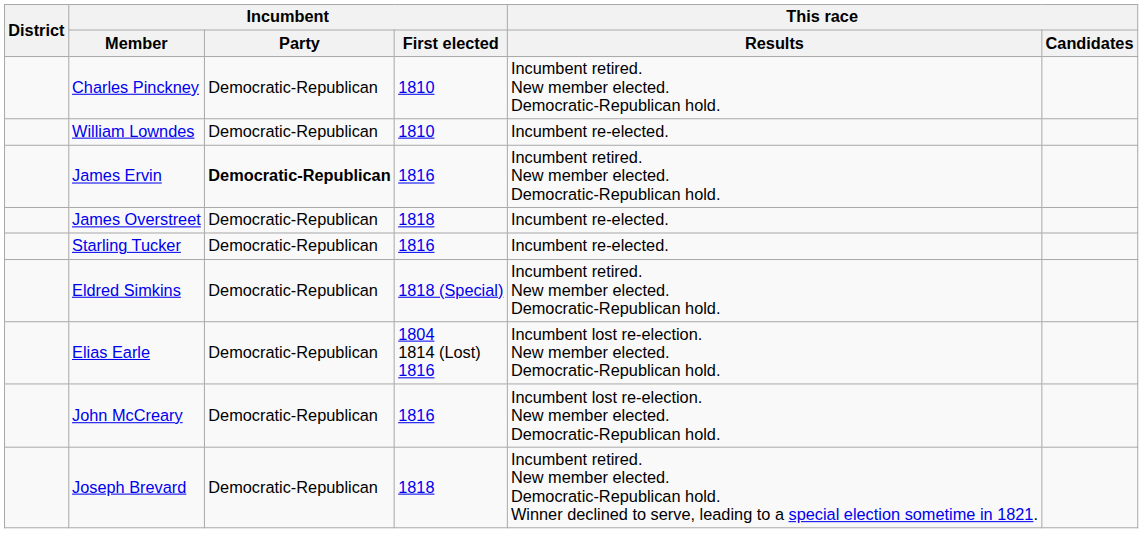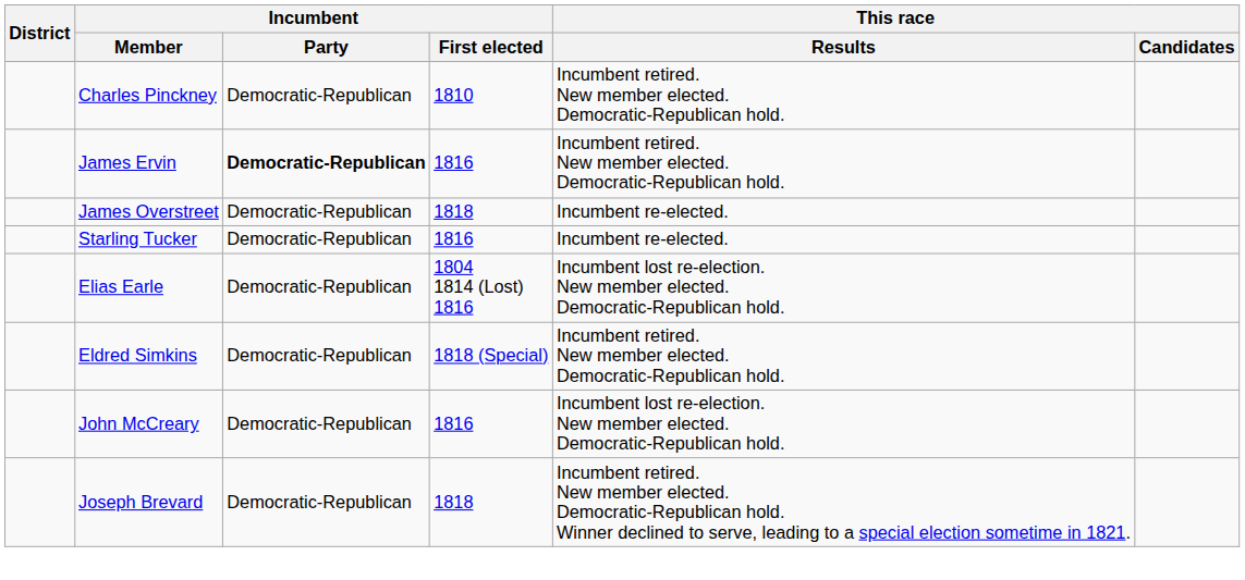 <table class=wikitable>
 <tr>
 <th rowspan=2>District</th>
 <th colspan=3>Incumbent</th>
 <th colspan=2>This race</th>
 </tr>
 <tr>
 <th>Member</th>
 <th>Party</th>
 <th>First elected</th>
 <th>Results</th>
 <th>Candidates</th>
 </tr>
 <tr>
 <td></td>
 <td><a href='#'>Charles Pinckney</a></td>
 <td>Democratic-Republican</td>
 <td><a href='#'>1810</a></td>
 <td>Incumbent retired.<br>New member elected.<br>Democratic-Republican hold.</td>
-<td nowrap></td>
-</tr>
-<tr>
-<td></td>
-<td><a href='#'>William Lowndes</a></td>
-<td>Democratic-Republican</td>
-<td><a href='#'>1810</a></td>
-<td>Incumbent re-elected.</td>
 <td nowrap></td>
 </tr>
 <tr>
 <td></td>
 <td><a href='#'>James Ervin</a></td>
 <td><strong>Democratic-Republican</strong></td>
 <td><a href='#'>1816</a></td>
 <td>Incumbent retired.<br>New member elected.<br>Democratic-Republican hold.</td>
 <td nowrap></td>
 </tr>
 <tr>
 <td></td>
 <td><a href='#'>James Overstreet</a></td>
 <td>Democratic-Republican</td>
 <td><a href='#'>1818</a></td>
 <td>Incumbent re-elected.</td>
 <td nowrap></td>
 </tr>
 <tr>
 <td></td>
 <td><a href='#'>Starling Tucker</a></td>
 <td>Democratic-Republican</td>
 <td><a href='#'>1816</a></td>
 <td>Incumbent re-elected.</td>
 <td nowrap></td>
 </tr>
 <tr>
 <td></td>
+<td><a href='#'>Elias Earle</a></td>
+<td>Democratic-Republican</td>
+<td><a href='#'>1804</a><br>1814 (Lost)<br><a href='#'>1816</a></td>
+<td>Incumbent lost re-election.<br>New member elected.<br>Democratic-Republican hold.</td>
+<td nowrap></td>
+</tr>
+<tr>
+<td></td>
 <td><a href='#'>Eldred Simkins</a></td>
 <td>Democratic-Republican</td>
 <td><a href='#'>1818 (Special)</a></td>
 <td>Incumbent retired.<br>New member elected.<br>Democratic-Republican hold.</td>
-<td nowrap></td>
-</tr>
-<tr>
-<td></td>
-<td><a href='#'>Elias Earle</a></td>
-<td>Democratic-Republican</td>
-<td><a href='#'>1804</a><br>1814 (Lost)<br><a href='#'>1816</a></td>
-<td>Incumbent lost re-election.<br>New member elected.<br>Democratic-Republican hold.</td>
 <td nowrap></td>
 </tr>
 <tr>
 <td></td>
 <td><a href='#'>John McCreary</a></td>
 <td>Democratic-Republican</td>
 <td><a href='#'>1816</a></td>
 <td>Incumbent lost re-election.<br>New member elected.<br>Democratic-Republican hold.</td>
 <td nowrap></td>
 </tr>
 <tr>
 <td></td>
 <td><a href='#'>Joseph Brevard</a></td>
 <td>Democratic-Republican</td>
 <td><a href='#'>1818</a></td>
 <td>Incumbent retired.<br>New member elected.<br>Democratic-Republican hold.<br>Winner declined to serve, leading to a <a href='#'>special election sometime in 1821</a>.</td>
 <td nowrap></td>
 </tr>
 </table>
